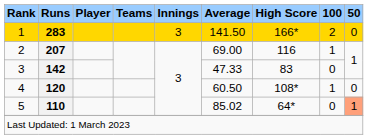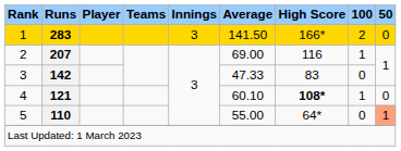 <table class="wikitable plainrowheaders sortable">
 <tr>
 <th scope=col style="background:#9cf;">Rank</th>
 <th scope=col style="background:#9cf;">Runs</th>
 <th scope=col style="background:#9cf;">Player</th>
 <th scope=col style="background:#9cf;">Teams</th>
 <th scope=col style="background:#9cf;">Innings</th>
 <th scope=col style="background:#9cf;">Average</th>
 <th scope=col style="background:#9cf;">High Score</th>
 <th scope=col style="background:#9cf;">100</th>
 <th scope=col style="background:#9cf;">50</th>
 </tr>
 <tr>
 <td style="text-align:center; background:gold;">1</td>
 <th scope="row"  style="text-align:center; background:gold;"><strong>283</strong></th>
 <td style="background:gold;"></td>
 <td style="text-align:center; background:gold;"></td>
 <td style="text-align:center; background:gold;">3</td>
 <td style="text-align:center; background:gold;">141.50</td>
 <td style="text-align:center; background:gold;">166*</td>
 <td style="text-align:center; background:gold;">2</td>
 <td style="text-align:center; background:gold;">0</td>
 </tr>
 <tr>
 <td align=center>2</td>
 <th scope=row style=text-align:center;><strong>207</strong></th>
 <td></td>
 <td align=center rowspan=2></td>
 <td align=center rowspan=4>3</td>
 <td align=center>69.00</td>
 <td align=center>116</td>
 <td align=center>1</td>
 <td align=center rowspan=2>1</td>
 </tr>
 <tr>
 <td align=center>3</td>
 <th scope=row style=text-align:center;><strong>142</strong></th>
 <td></td>
 <td align=center>47.33</td>
 <td align=center>83</td>
 <td align=center>0</td>
 </tr>
 <tr>
 <td align=center>4</td>
-<th scope=row style=text-align:center;><strong>120</strong></th>
+<th scope=row style=text-align:center;><strong>121</strong></th>
 <td></td>
 <td align=center></td>
-<td align=center>60.50</td>
-<td align=center>108*</td>
+<td align=center>60.10</td>
+<td align=center><strong>108*</strong></td>
 <td align=center>1</td>
 <td align=center>0</td>
 </tr>
 <tr>
 <td align=center>5</td>
 <th scope=row style=text-align:center;><strong>110</strong></th>
 <td></td>
 <td align=center></td>
-<td align=center>85.02</td>
+<td align=center>55.00</td>
 <td align=center>64*</td>
 <td align=center>0</td>
 <td align=center style="background: lightsalmon;">1</td>
 </tr>
 <tr>
 </tr>
 <tr class=sortbottom>
 <td colspan=9><small>Last Updated: 1 March 2023</small></td>
 </tr>
 </table>
